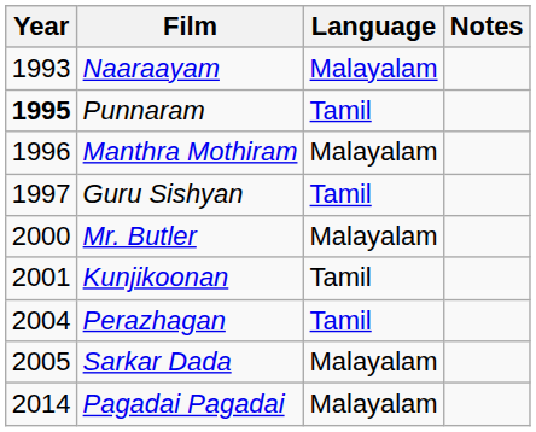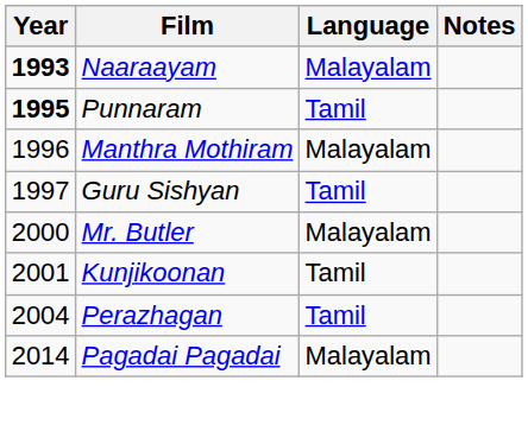 <table class="wikitable">
 <tr style="background:#cccccf; text-align:center;">
 <th>Year</th>
 <th>Film</th>
 <th>Language</th>
 <th>Notes</th>
 </tr>
 <tr>
-<td>1993</td>
+<td><strong>1993</strong></td>
 <td><em><a href='#'>Naaraayam</a></em></td>
 <td><a href='#'>Malayalam</a></td>
 <td></td>
 </tr>
 <tr>
 <td><strong>1995</strong></td>
 <td><em> Punnaram</em></td>
 <td><a href='#'>Tamil</a></td>
 <td></td>
 </tr>
 <tr>
 <td>1996</td>
 <td><em><a href='#'>Manthra Mothiram</a></em></td>
 <td>Malayalam</td>
 <td></td>
 </tr>
 <tr>
 <td>1997</td>
 <td><em>Guru Sishyan</em></td>
 <td><a href='#'>Tamil</a></td>
 <td></td>
 </tr>
 <tr>
 <td>2000</td>
 <td><em><a href='#'>Mr. Butler</a></em></td>
 <td>Malayalam</td>
 <td></td>
 </tr>
 <tr>
 <td>2001</td>
 <td><em><a href='#'>Kunjikoonan</a></em></td>
 <td>Tamil</td>
 <td></td>
 </tr>
 <tr>
 <td>2004</td>
 <td><em><a href='#'>Perazhagan</a></em></td>
 <td><a href='#'>Tamil</a></td>
 <td></td>
 </tr>
 <tr>
-<td>2005</td>
-<td><em><a href='#'>Sarkar Dada</a> </em></td>
-<td>Malayalam</td>
-<td></td>
-</tr>
-<tr>
 <td>2014</td>
 <td><em><a href='#'>Pagadai Pagadai</a></em></td>
 <td>Malayalam</td>
 <td></td>
 </tr>
 </table>
